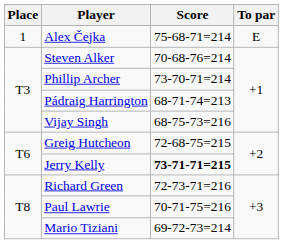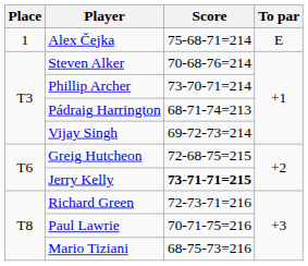 <table class="wikitable">
 <tr>
 <th>Place</th>
 <th>Player</th>
 <th>Score</th>
 <th>To par</th>
 </tr>
 <tr>
 <td align=center>1</td>
 <td> <a href='#'>Alex Čejka</a></td>
 <td align=center>75-68-71=214</td>
 <td align=center>E</td>
 </tr>
 <tr>
 <td rowspan=4 align=center>T3</td>
 <td> <a href='#'>Steven Alker</a></td>
 <td align=center>70-68-76=214</td>
 <td rowspan=4 align=center>+1</td>
 </tr>
 <tr>
 <td> <a href='#'>Phillip Archer</a></td>
 <td align=center>73-70-71=214</td>
 </tr>
 <tr>
 <td> <a href='#'>Pádraig Harrington</a></td>
 <td align=center>68-71-74=213</td>
 </tr>
 <tr>
 <td> <a href='#'>Vijay Singh</a></td>
-<td align=center>68-75-73=216</td>
+<td align=center>69-72-73=214</td>
 </tr>
 <tr>
 <td rowspan=2 align=center>T6</td>
 <td> <a href='#'>Greig Hutcheon</a></td>
 <td align=center>72-68-75=215</td>
 <td rowspan=2 align=center>+2</td>
 </tr>
 <tr>
 <td> <a href='#'>Jerry Kelly</a></td>
 <td align=center><strong>73-71-71=215</strong></td>
 </tr>
 <tr>
 <td rowspan=3 align=center>T8</td>
 <td> <a href='#'>Richard Green</a></td>
 <td align=center align=center>72-73-71=216</td>
 <td rowspan=3 align=center>+3</td>
 </tr>
 <tr>
 <td> <a href='#'>Paul Lawrie</a></td>
 <td align=center>70-71-75=216</td>
 </tr>
 <tr>
 <td> <a href='#'>Mario Tiziani</a></td>
-<td align=center>69-72-73=214</td>
+<td align=center>68-75-73=216</td>
 </tr>
 </table>
